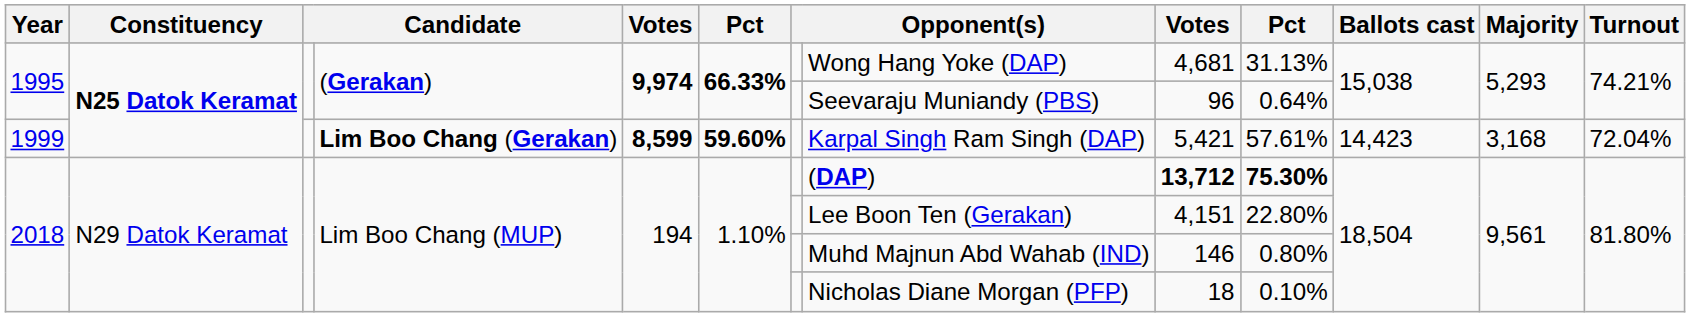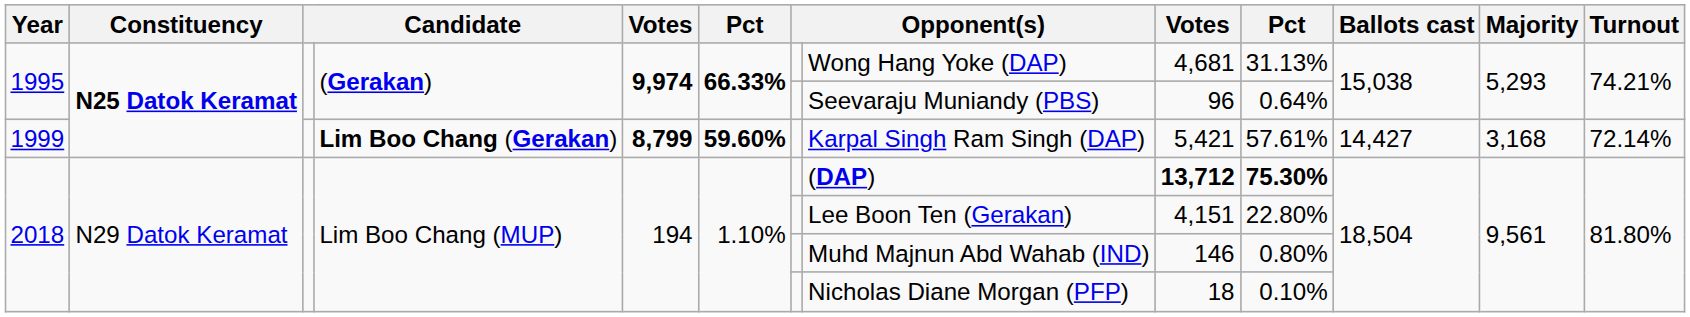 <table class="wikitable" style="margin:0.5em ; font-size:95%">
 <tr>
 <th>Year</th>
 <th>Constituency</th>
 <th colspan=2>Candidate</th>
 <th>Votes</th>
 <th>Pct</th>
 <th colspan=2>Opponent(s)</th>
 <th>Votes</th>
 <th>Pct</th>
 <th>Ballots cast</th>
 <th>Majority</th>
 <th>Turnout</th>
 </tr>
 <tr>
 <td rowspan="2"><a href='#'>1995</a></td>
 <td rowspan=3><strong>N25 <a href='#'>Datok Keramat</a></strong></td>
 <td rowspan="2" ></td>
 <td rowspan="2"> (<a href='#'><strong>Gerakan</strong></a>)</td>
 <td rowspan="2"  align="right"><strong>9,974</strong></td>
 <td rowspan="2"><strong>66.33%</strong></td>
 <td></td>
 <td>Wong Hang Yoke (<a href='#'>DAP</a>)</td>
 <td align="right">4,681</td>
 <td>31.13%</td>
 <td rowspan="2">15,038</td>
 <td rowspan="2">5,293</td>
 <td rowspan="2">74.21%</td>
 </tr>
 <tr>
 <td></td>
 <td>Seevaraju Muniandy (<a href='#'>PBS</a>)</td>
 <td align="right">96</td>
 <td align=right>0.64%</td>
 </tr>
 <tr>
 <td><a href='#'>1999</a></td>
 <td></td>
 <td><strong>Lim Boo Chang</strong> (<a href='#'><strong>Gerakan</strong></a>)</td>
-<td align="right"><strong>8,599</strong></td>
+<td align="right"><strong>8,799</strong></td>
 <td><strong>59.60%</strong></td>
 <td></td>
 <td><a href='#'>Karpal Singh</a> Ram Singh (<a href='#'>DAP</a>)</td>
 <td align="right">5,421</td>
 <td>57.61%</td>
-<td>14,423</td>
+<td>14,427</td>
 <td>3,168</td>
-<td>72.04%</td>
+<td>72.14%</td>
 </tr>
 <tr>
 <td rowspan="4"><a href='#'>2018</a></td>
 <td rowspan=4>N29 <a href='#'>Datok Keramat</a></td>
 <td rowspan="4" bgcolor=></td>
 <td rowspan="4">Lim Boo Chang (<a href='#'>MUP</a>)</td>
 <td rowspan="4" align="right">194</td>
 <td rowspan="4" align=right>1.10%</td>
 <td></td>
 <td> (<a href='#'><strong>DAP</strong></a>)</td>
 <td align="right"><strong>13,712</strong></td>
 <td><strong>75.30%</strong></td>
 <td rowspan="4">18,504</td>
 <td rowspan="4">9,561</td>
 <td rowspan="4">81.80%</td>
 </tr>
 <tr>
 <td></td>
 <td>Lee Boon Ten (<a href='#'>Gerakan</a>)</td>
 <td align="right">4,151</td>
 <td>22.80%</td>
 </tr>
 <tr>
 <td></td>
 <td>Muhd Majnun Abd Wahab (<a href='#'>IND</a>)</td>
 <td align="right">146</td>
 <td align=right>0.80%</td>
 </tr>
 <tr>
 <td bgcolor=></td>
 <td>Nicholas Diane Morgan (<a href='#'>PFP</a>)</td>
 <td align="right">18</td>
 <td align=right>0.10%</td>
 </tr>
 </table>
